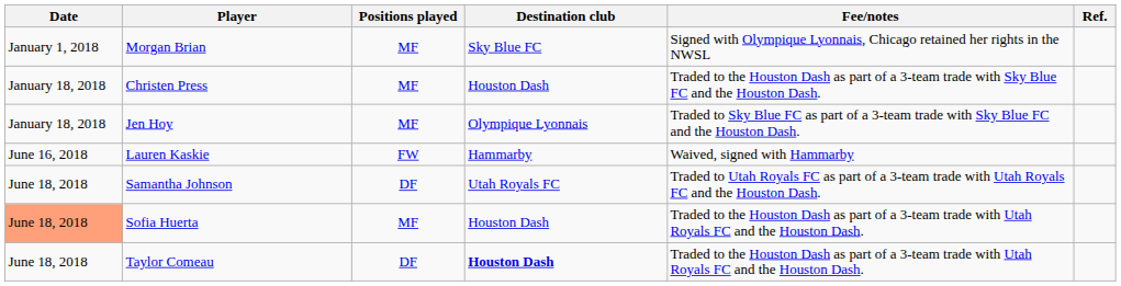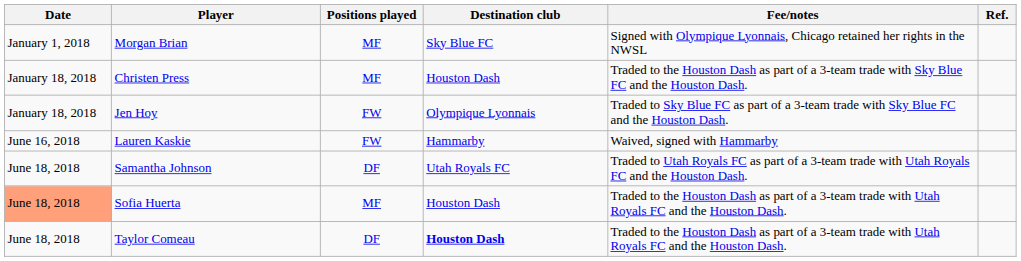 <table class="wikitable" style="text-align: left;">
 <tr>
 <th style="width:125px;">Date</th>
 <th style="width:250px;">Player</th>
 <th style="width:120px;">Positions played</th>
 <th style="width:220px;">Destination club</th>
 <th style="width:450px;">Fee/notes</th>
 <th style="width:40px;">Ref.</th>
 </tr>
 <tr>
 <td>January 1, 2018</td>
 <td> <a href='#'>Morgan Brian</a></td>
 <td style="text-align: center;"><a href='#'>MF</a></td>
 <td><a href='#'>Sky Blue FC</a></td>
 <td>Signed with <a href='#'>Olympique Lyonnais</a>, Chicago retained her rights in the NWSL</td>
 <td></td>
 </tr>
 <tr>
 <td>January 18, 2018</td>
 <td> <a href='#'>Christen Press</a></td>
 <td style="text-align: center;"><a href='#'>MF</a></td>
 <td><a href='#'>Houston Dash</a></td>
 <td>Traded to the <a href='#'>Houston Dash</a> as part of a 3-team trade with <a href='#'>Sky Blue FC</a> and the <a href='#'>Houston Dash</a>.</td>
 <td></td>
 </tr>
 <tr>
 <td>January 18, 2018</td>
 <td> <a href='#'>Jen Hoy</a></td>
-<td style="text-align: center;"><a href='#'>MF</a></td>
+<td style="text-align: center;"><a href='#'>FW</a></td>
 <td> <a href='#'>Olympique Lyonnais</a></td>
 <td>Traded to <a href='#'>Sky Blue FC</a> as part of a 3-team trade with <a href='#'>Sky Blue FC</a> and the <a href='#'>Houston Dash</a>.</td>
 <td></td>
 </tr>
 <tr>
 <td>June 16, 2018</td>
 <td> <a href='#'>Lauren Kaskie</a></td>
 <td style="text-align: center;"><a href='#'>FW</a></td>
 <td> <a href='#'>Hammarby</a></td>
 <td>Waived, signed with <a href='#'>Hammarby</a></td>
 <td></td>
 </tr>
 <tr>
 <td>June 18, 2018</td>
 <td> <a href='#'>Samantha Johnson</a></td>
 <td style="text-align: center;"><a href='#'>DF</a></td>
 <td><a href='#'>Utah Royals FC</a></td>
 <td>Traded to <a href='#'>Utah Royals FC</a> as part of a 3-team trade with <a href='#'>Utah Royals FC</a> and the <a href='#'>Houston Dash</a>.</td>
 <td></td>
 </tr>
 <tr>
 <td style="background: lightsalmon;">June 18, 2018</td>
 <td> <a href='#'>Sofia Huerta</a></td>
 <td style="text-align: center;"><a href='#'>MF</a></td>
 <td><a href='#'>Houston Dash</a></td>
 <td>Traded to the <a href='#'>Houston Dash</a> as part of a 3-team trade with <a href='#'>Utah Royals FC</a> and the <a href='#'>Houston Dash</a>.</td>
 <td></td>
 </tr>
 <tr>
 <td>June 18, 2018</td>
 <td> <a href='#'>Taylor Comeau</a></td>
 <td style="text-align: center;"><a href='#'>DF</a></td>
 <td><strong><a href='#'>Houston Dash</a></strong></td>
 <td>Traded to the <a href='#'>Houston Dash</a> as part of a 3-team trade with <a href='#'>Utah Royals FC</a> and the <a href='#'>Houston Dash</a>.</td>
 <td></td>
 </tr>
 </table>
